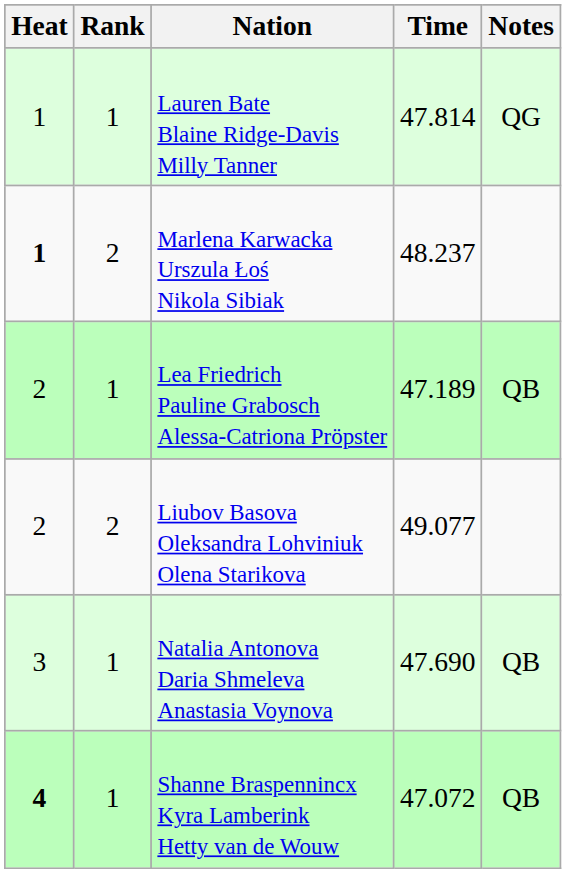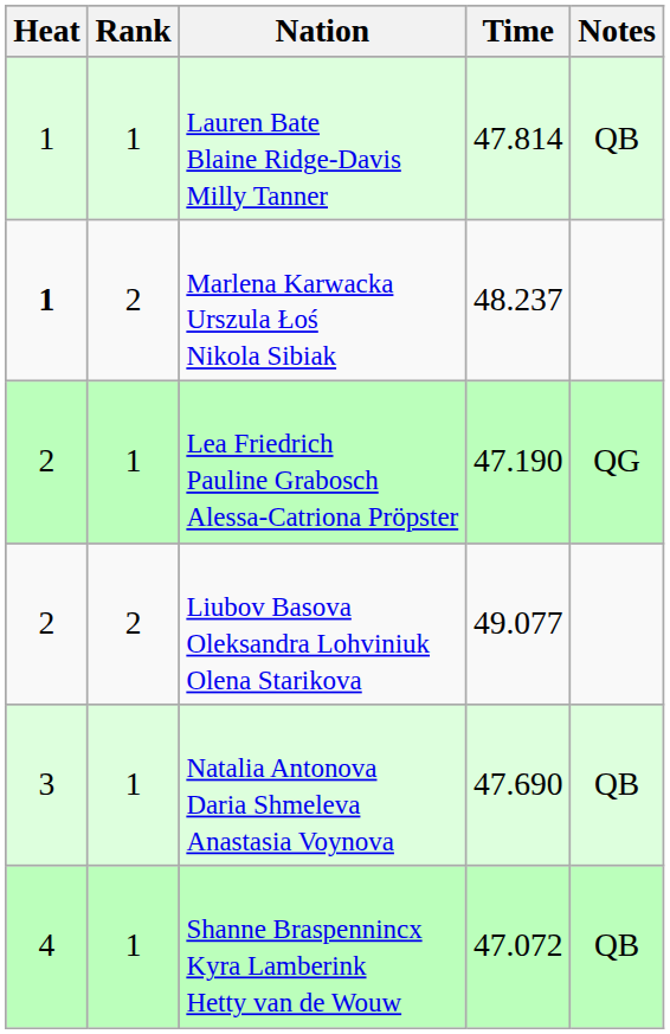 <table class="wikitable sortable" style="text-align:center">
 <tr>
 <th>Heat</th>
 <th>Rank</th>
 <th>Nation</th>
 <th>Time</th>
 <th>Notes</th>
 </tr>
 <tr bgcolor=ddffdd>
 <td>1</td>
 <td>1</td>
 <td align=left><br><small><a href='#'>Lauren Bate</a><br><a href='#'>Blaine Ridge-Davis</a><br><a href='#'>Milly Tanner</a></small></td>
 <td>47.814</td>
-<td>QG</td>
+<td>QB</td>
 </tr>
 <tr>
 <td><strong>1</strong></td>
 <td>2</td>
 <td align=left><br><small><a href='#'>Marlena Karwacka</a><br><a href='#'>Urszula Łoś</a><br><a href='#'>Nikola Sibiak</a></small></td>
 <td>48.237</td>
 <td></td>
 </tr>
 <tr bgcolor=bbffbb>
 <td>2</td>
 <td>1</td>
 <td align=left><br><small><a href='#'>Lea Friedrich</a><br><a href='#'>Pauline Grabosch</a><br><a href='#'>Alessa-Catriona Pröpster</a></small></td>
-<td>47.189</td>
-<td>QB</td>
+<td>47.190</td>
+<td>QG</td>
 </tr>
 <tr>
 <td>2</td>
 <td>2</td>
 <td align=left><br><small><a href='#'>Liubov Basova</a><br><a href='#'>Oleksandra Lohviniuk</a><br><a href='#'>Olena Starikova</a></small></td>
 <td>49.077</td>
 <td></td>
 </tr>
 <tr bgcolor=ddffdd>
 <td>3</td>
 <td>1</td>
 <td align=left><br><small><a href='#'>Natalia Antonova</a><br><a href='#'>Daria Shmeleva</a><br><a href='#'>Anastasia Voynova</a></small></td>
 <td>47.690</td>
 <td>QB</td>
 </tr>
 <tr bgcolor=bbffbb>
-<td><strong>4</strong></td>
+<td>4</td>
 <td>1</td>
 <td align=left><br><small><a href='#'>Shanne Braspennincx</a><br><a href='#'>Kyra Lamberink</a><br><a href='#'>Hetty van de Wouw</a></small></td>
 <td>47.072</td>
 <td>QB</td>
 </tr>
 </table>
